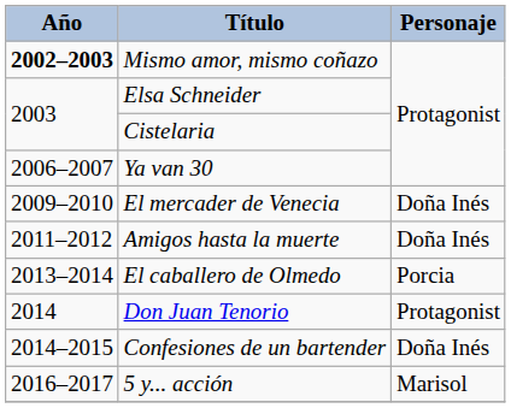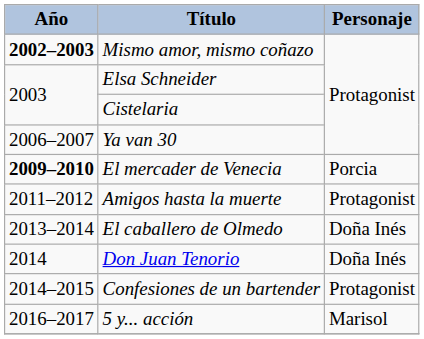 <table class="wikitable" border="2" cellpadding="4" background: #f9f9f9;>
 <tr>
 <th style="background: #B0C4DE;">Año</th>
 <th style="background: #B0C4DE;">Título</th>
 <th style="background: #B0C4DE;">Personaje</th>
 </tr>
 <tr>
 <td><strong>2002–2003</strong></td>
 <td><em>Mismo amor, mismo coñazo</em></td>
 <td rowspan="4">Protagonist</td>
 </tr>
 <tr>
 <td rowspan="2">2003</td>
 <td><em>Elsa Schneider</em></td>
 </tr>
 <tr>
 <td><em>Cistelaria</em></td>
 </tr>
 <tr>
 <td>2006–2007</td>
 <td><em>Ya van 30</em></td>
 </tr>
 <tr>
-<td>2009–2010</td>
+<td><strong>2009–2010</strong></td>
 <td><em>El mercader de Venecia</em></td>
-<td>Doña Inés</td>
+<td>Porcia</td>
 </tr>
 <tr>
 <td>2011–2012</td>
 <td><em>Amigos hasta la muerte</em></td>
-<td>Doña Inés</td>
+<td>Protagonist</td>
 </tr>
 <tr>
 <td>2013–2014</td>
 <td><em>El caballero de Olmedo</em></td>
-<td>Porcia</td>
+<td>Doña Inés</td>
 </tr>
 <tr>
 <td>2014</td>
 <td><em><a href='#'>Don Juan Tenorio</a></em></td>
-<td>Protagonist</td>
+<td>Doña Inés</td>
 </tr>
 <tr>
 <td>2014–2015</td>
 <td><em>Confesiones de un bartender</em></td>
-<td>Doña Inés</td>
+<td>Protagonist</td>
 </tr>
 <tr>
 <td>2016–2017</td>
 <td><em>5 y... acción</em></td>
 <td>Marisol</td>
 </tr>
 <tr>
 </tr>
 </table>
